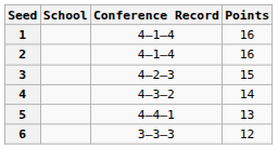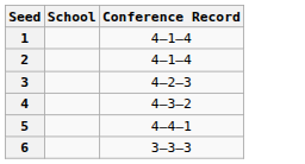 <table class="wikitable" style="text-align:center">
 <tr>
 <th>Seed</th>
 <th>School</th>
 <th>Conference Record</th>
-<th>Points</th>
 </tr>
 <tr>
 <th>1</th>
 <td></td>
 <td>4–1–4</td>
-<td>16</td>
 </tr>
 <tr>
 <th>2</th>
 <td></td>
 <td>4–1–4</td>
-<td>16</td>
 </tr>
 <tr>
 <th>3</th>
 <td></td>
 <td>4–2–3</td>
-<td>15</td>
 </tr>
 <tr>
 <th>4</th>
 <td></td>
 <td>4–3–2</td>
-<td>14</td>
 </tr>
 <tr>
 <th>5</th>
 <td></td>
 <td>4–4–1</td>
-<td>13</td>
 </tr>
 <tr>
 <th>6</th>
 <td></td>
 <td>3–3–3</td>
-<td>12</td>
 </tr>
 </table>
